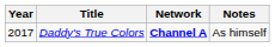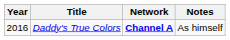 <table class="wikitable sortable">
 <tr>
 <th>Year</th>
 <th>Title</th>
 <th>Network</th>
 <th>Notes</th>
 </tr>
 <tr>
-<td>2017</td>
+<td>2016</td>
 <td><em><a href='#'>Daddy's True Colors</a></em></td>
 <td><strong><a href='#'>Channel A</a></strong></td>
 <td>As himself</td>
 </tr>
 </table>
